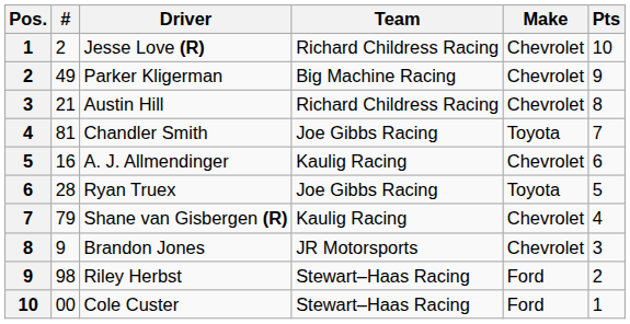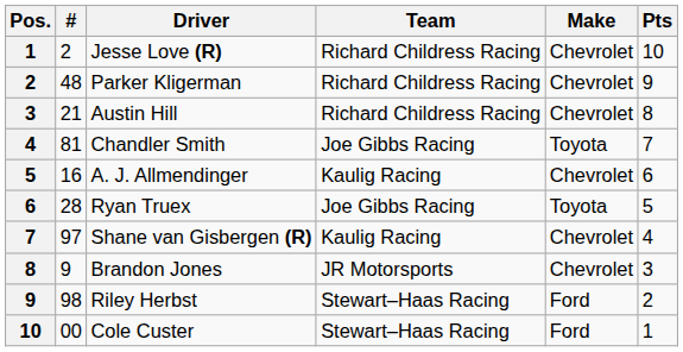 <table class="wikitable" style="font-size:95%">
 <tr>
 <th>Pos.</th>
 <th>#</th>
 <th>Driver</th>
 <th>Team</th>
 <th>Make</th>
 <th>Pts</th>
 </tr>
 <tr>
 <th>1</th>
 <td>2</td>
 <td>Jesse Love <strong>(R)</strong></td>
 <td>Richard Childress Racing</td>
 <td>Chevrolet</td>
 <td>10</td>
 </tr>
 <tr>
 <th>2</th>
-<td>49</td>
+<td>48</td>
 <td>Parker Kligerman</td>
-<td>Big Machine Racing</td>
+<td>Richard Childress Racing</td>
 <td>Chevrolet</td>
 <td>9</td>
 </tr>
 <tr>
 <th>3</th>
 <td>21</td>
 <td>Austin Hill</td>
 <td>Richard Childress Racing</td>
 <td>Chevrolet</td>
 <td>8</td>
 </tr>
 <tr>
 <th>4</th>
 <td>81</td>
 <td>Chandler Smith</td>
 <td>Joe Gibbs Racing</td>
 <td>Toyota</td>
 <td>7</td>
 </tr>
 <tr>
 <th>5</th>
 <td>16</td>
 <td>A. J. Allmendinger</td>
 <td>Kaulig Racing</td>
 <td>Chevrolet</td>
 <td>6</td>
 </tr>
 <tr>
 <th>6</th>
 <td>28</td>
 <td>Ryan Truex</td>
 <td>Joe Gibbs Racing</td>
 <td>Toyota</td>
 <td>5</td>
 </tr>
 <tr>
 <th>7</th>
-<td>79</td>
+<td>97</td>
 <td>Shane van Gisbergen <strong>(R)</strong></td>
 <td>Kaulig Racing</td>
 <td>Chevrolet</td>
 <td>4</td>
 </tr>
 <tr>
 <th>8</th>
 <td>9</td>
 <td>Brandon Jones</td>
 <td>JR Motorsports</td>
 <td>Chevrolet</td>
 <td>3</td>
 </tr>
 <tr>
 <th>9</th>
 <td>98</td>
 <td>Riley Herbst</td>
 <td>Stewart–Haas Racing</td>
 <td>Ford</td>
 <td>2</td>
 </tr>
 <tr>
 <th>10</th>
 <td>00</td>
 <td>Cole Custer</td>
 <td>Stewart–Haas Racing</td>
 <td>Ford</td>
 <td>1</td>
 </tr>
 </table>
